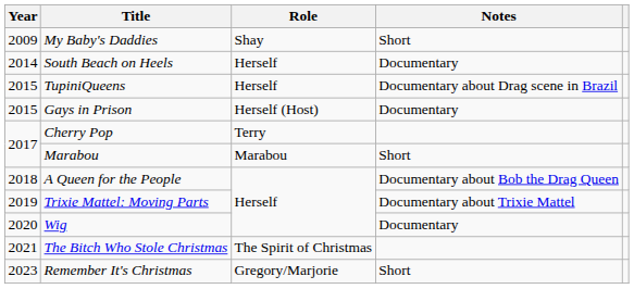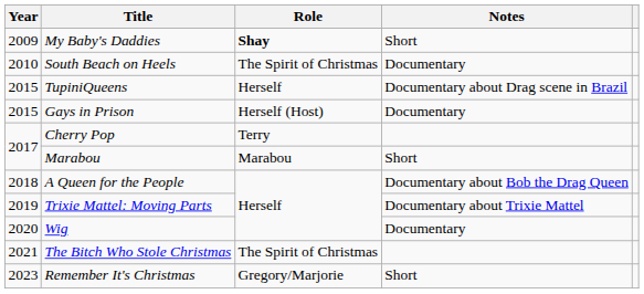 <table class="wikitable plainrowheaders" style="text-align:left;">
 <tr>
 <th>Year</th>
 <th>Title</th>
 <th>Role</th>
 <th>Notes</th>
 <th style="text-align: center;" class="unsortable"></th>
 </tr>
 <tr>
 <td>2009</td>
 <td><em>My Baby's Daddies</em></td>
-<td>Shay</td>
+<td><strong>Shay</strong></td>
 <td>Short</td>
 <td></td>
 </tr>
 <tr>
-<td>2014</td>
+<td>2010</td>
 <td><em>South Beach on Heels</em></td>
-<td>Herself</td>
+<td>The Spirit of Christmas</td>
 <td>Documentary</td>
 <td style="text-align: center;"></td>
 </tr>
 <tr>
 <td>2015</td>
 <td><em>TupiniQueens</em></td>
 <td>Herself</td>
 <td>Documentary about Drag scene in <a href='#'>Brazil</a></td>
 <td style="text-align: center;"></td>
 </tr>
 <tr>
 <td>2015</td>
 <td><em>Gays in Prison</em></td>
 <td>Herself (Host)</td>
 <td>Documentary</td>
 <td style="text-align: center;"></td>
 </tr>
 <tr>
 <td rowspan="2">2017</td>
 <td><em>Cherry Pop</em></td>
 <td>Terry</td>
 <td></td>
 <td style="text-align: center;"></td>
 </tr>
 <tr>
 <td><em>Marabou</em></td>
 <td>Marabou</td>
 <td>Short</td>
 <td></td>
 </tr>
 <tr>
 <td>2018</td>
 <td><em>A Queen for the People</em></td>
 <td rowspan="3">Herself</td>
 <td>Documentary about <a href='#'>Bob the Drag Queen</a></td>
 <td style="text-align: center;"></td>
 </tr>
 <tr>
 <td>2019</td>
 <td><em><a href='#'>Trixie Mattel: Moving Parts</a></em></td>
 <td>Documentary about <a href='#'>Trixie Mattel</a></td>
 <td style="text-align: center;"></td>
 </tr>
 <tr>
 <td>2020</td>
 <td><em><a href='#'>Wig</a></em></td>
 <td>Documentary</td>
 <td style="text-align: center;"></td>
 </tr>
 <tr>
 <td>2021</td>
 <td><em><a href='#'>The Bitch Who Stole Christmas</a></em></td>
 <td>The Spirit of Christmas</td>
 <td></td>
 <td style="text-align: center;"></td>
 </tr>
 <tr>
 <td>2023</td>
 <td><em>Remember It's Christmas</em></td>
 <td>Gregory/Marjorie</td>
 <td>Short</td>
 <td></td>
 </tr>
 </table>
